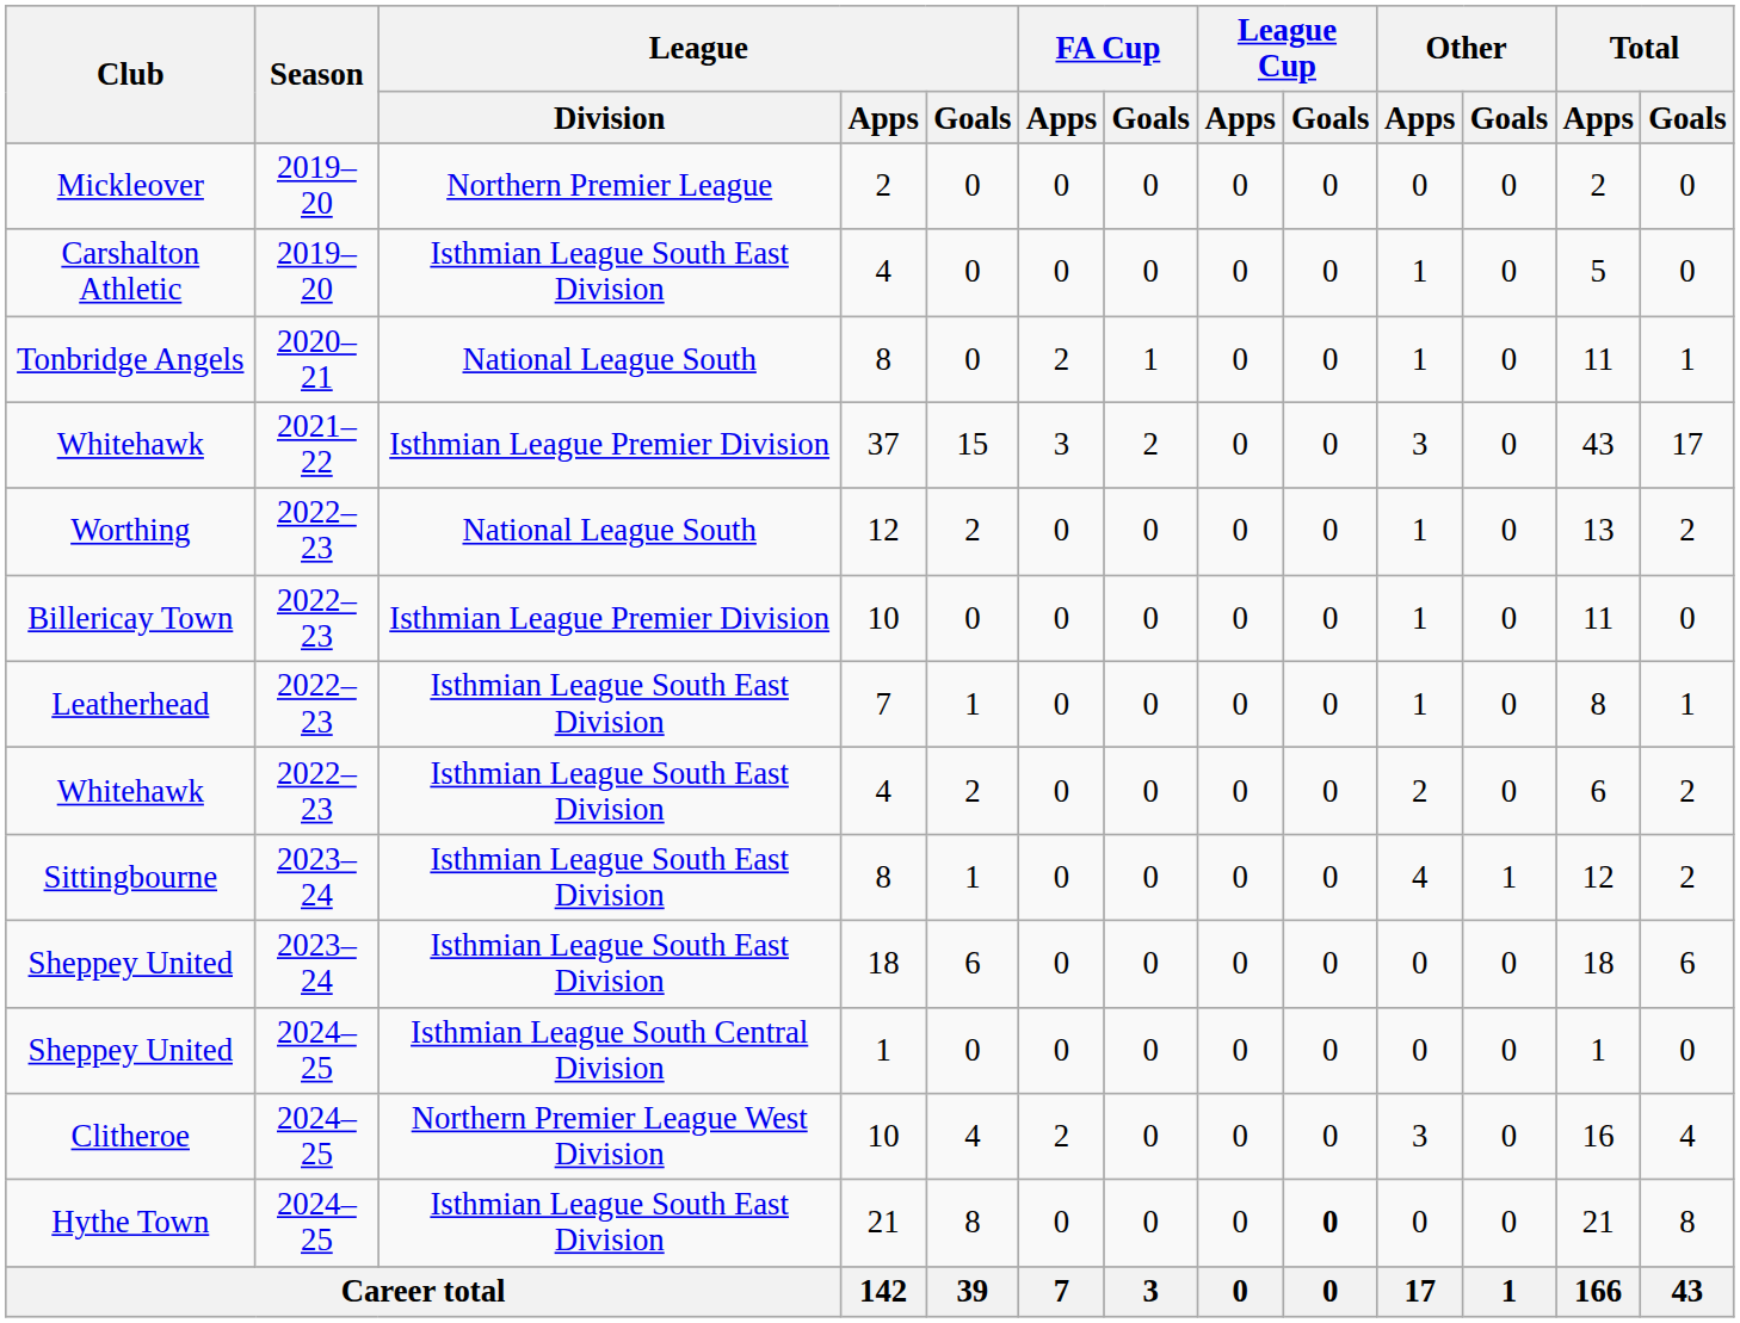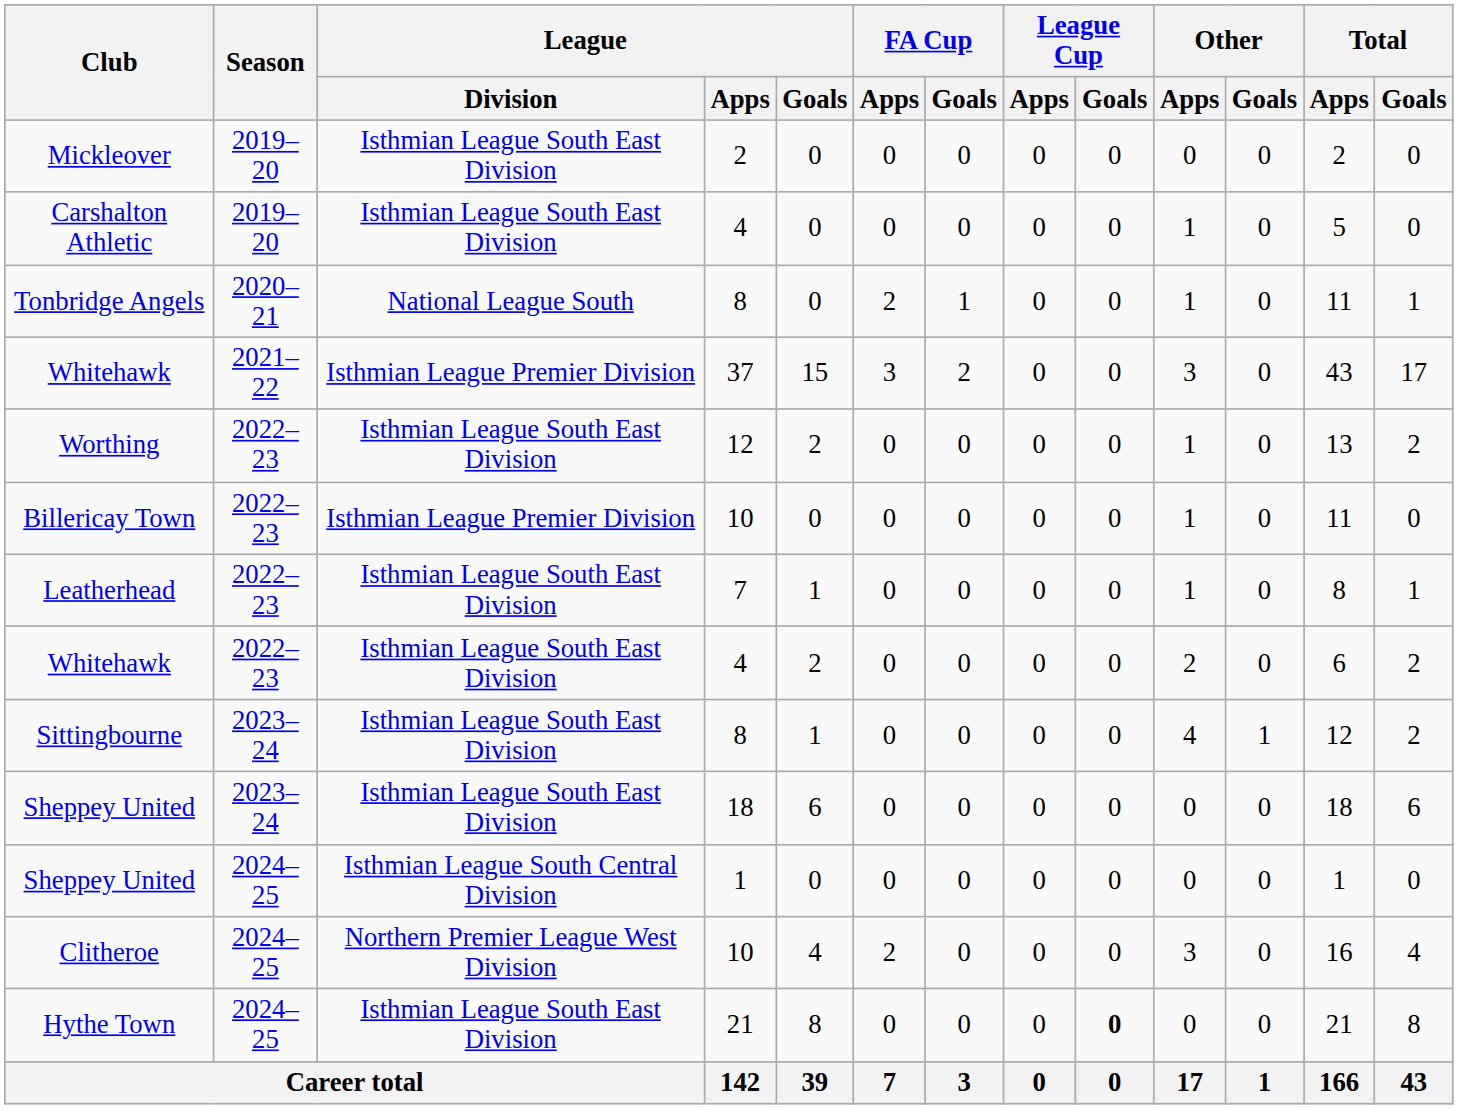 <table class="wikitable" style="text-align:center">
 <tr>
 <th rowspan="2">Club</th>
 <th rowspan="2">Season</th>
 <th colspan="3">League</th>
 <th colspan="2"><a href='#'>FA Cup</a></th>
 <th colspan="2"><a href='#'>League Cup</a></th>
 <th colspan="2">Other</th>
 <th colspan="2">Total</th>
 </tr>
 <tr>
 <th>Division</th>
 <th>Apps</th>
 <th>Goals</th>
 <th>Apps</th>
 <th>Goals</th>
 <th>Apps</th>
 <th>Goals</th>
 <th>Apps</th>
 <th>Goals</th>
 <th>Apps</th>
 <th>Goals</th>
 </tr>
 <tr>
 <td><a href='#'>Mickleover</a></td>
 <td><a href='#'>2019–20</a></td>
-<td><a href='#'>Northern Premier League</a></td>
+<td><a href='#'>Isthmian League South East Division</a></td>
 <td>2</td>
 <td>0</td>
 <td>0</td>
 <td>0</td>
 <td>0</td>
 <td>0</td>
 <td>0</td>
 <td>0</td>
 <td>2</td>
 <td>0</td>
 </tr>
 <tr>
 <td><a href='#'>Carshalton Athletic</a></td>
 <td><a href='#'>2019–20</a></td>
 <td><a href='#'>Isthmian League South East Division</a></td>
 <td>4</td>
 <td>0</td>
 <td>0</td>
 <td>0</td>
 <td>0</td>
 <td>0</td>
 <td>1</td>
 <td>0</td>
 <td>5</td>
 <td>0</td>
 </tr>
 <tr>
 <td><a href='#'>Tonbridge Angels</a></td>
 <td><a href='#'>2020–21</a></td>
 <td><a href='#'>National League South</a></td>
 <td>8</td>
 <td>0</td>
 <td>2</td>
 <td>1</td>
 <td>0</td>
 <td>0</td>
 <td>1</td>
 <td>0</td>
 <td>11</td>
 <td>1</td>
 </tr>
 <tr>
 <td><a href='#'>Whitehawk</a></td>
 <td><a href='#'>2021–22</a></td>
 <td><a href='#'>Isthmian League Premier Division</a></td>
 <td>37</td>
 <td>15</td>
 <td>3</td>
 <td>2</td>
 <td>0</td>
 <td>0</td>
 <td>3</td>
 <td>0</td>
 <td>43</td>
 <td>17</td>
 </tr>
 <tr>
 <td><a href='#'>Worthing</a></td>
 <td><a href='#'>2022–23</a></td>
-<td><a href='#'>National League South</a></td>
+<td><a href='#'>Isthmian League South East Division</a></td>
 <td>12</td>
 <td>2</td>
 <td>0</td>
 <td>0</td>
 <td>0</td>
 <td>0</td>
 <td>1</td>
 <td>0</td>
 <td>13</td>
 <td>2</td>
 </tr>
 <tr>
 <td><a href='#'>Billericay Town</a></td>
 <td><a href='#'>2022–23</a></td>
 <td><a href='#'>Isthmian League Premier Division</a></td>
 <td>10</td>
 <td>0</td>
 <td>0</td>
 <td>0</td>
 <td>0</td>
 <td>0</td>
 <td>1</td>
 <td>0</td>
 <td>11</td>
 <td>0</td>
 </tr>
 <tr>
 <td><a href='#'>Leatherhead</a></td>
 <td><a href='#'>2022–23</a></td>
 <td><a href='#'>Isthmian League South East Division</a></td>
 <td>7</td>
 <td>1</td>
 <td>0</td>
 <td>0</td>
 <td>0</td>
 <td>0</td>
 <td>1</td>
 <td>0</td>
 <td>8</td>
 <td>1</td>
 </tr>
 <tr>
 <td><a href='#'>Whitehawk</a></td>
 <td><a href='#'>2022–23</a></td>
 <td><a href='#'>Isthmian League South East Division</a></td>
 <td>4</td>
 <td>2</td>
 <td>0</td>
 <td>0</td>
 <td>0</td>
 <td>0</td>
 <td>2</td>
 <td>0</td>
 <td>6</td>
 <td>2</td>
 </tr>
 <tr>
 <td><a href='#'>Sittingbourne</a></td>
 <td><a href='#'>2023–24</a></td>
 <td><a href='#'>Isthmian League South East Division</a></td>
 <td>8</td>
 <td>1</td>
 <td>0</td>
 <td>0</td>
 <td>0</td>
 <td>0</td>
 <td>4</td>
 <td>1</td>
 <td>12</td>
 <td>2</td>
 </tr>
 <tr>
 <td><a href='#'>Sheppey United</a></td>
 <td><a href='#'>2023–24</a></td>
 <td><a href='#'>Isthmian League South East Division</a></td>
 <td>18</td>
 <td>6</td>
 <td>0</td>
 <td>0</td>
 <td>0</td>
 <td>0</td>
 <td>0</td>
 <td>0</td>
 <td>18</td>
 <td>6</td>
 </tr>
 <tr>
 <td><a href='#'>Sheppey United</a></td>
 <td><a href='#'>2024–25</a></td>
 <td><a href='#'>Isthmian League South Central Division</a></td>
 <td>1</td>
 <td>0</td>
 <td>0</td>
 <td>0</td>
 <td>0</td>
 <td>0</td>
 <td>0</td>
 <td>0</td>
 <td>1</td>
 <td>0</td>
 </tr>
 <tr>
 <td><a href='#'>Clitheroe</a></td>
 <td><a href='#'>2024–25</a></td>
 <td><a href='#'>Northern Premier League West Division</a></td>
 <td>10</td>
 <td>4</td>
 <td>2</td>
 <td>0</td>
 <td>0</td>
 <td>0</td>
 <td>3</td>
 <td>0</td>
 <td>16</td>
 <td>4</td>
 </tr>
 <tr>
 <td><a href='#'>Hythe Town</a></td>
 <td><a href='#'>2024–25</a></td>
 <td><a href='#'>Isthmian League South East Division</a></td>
 <td>21</td>
 <td>8</td>
 <td>0</td>
 <td>0</td>
 <td>0</td>
 <td><strong>0</strong></td>
 <td>0</td>
 <td>0</td>
 <td>21</td>
 <td>8</td>
 </tr>
 <tr>
 <th colspan="3">Career total</th>
 <th>142</th>
 <th>39</th>
 <th>7</th>
 <th>3</th>
 <th>0</th>
 <th>0</th>
 <th>17</th>
 <th>1</th>
 <th>166</th>
 <th>43</th>
 </tr>
 </table>
